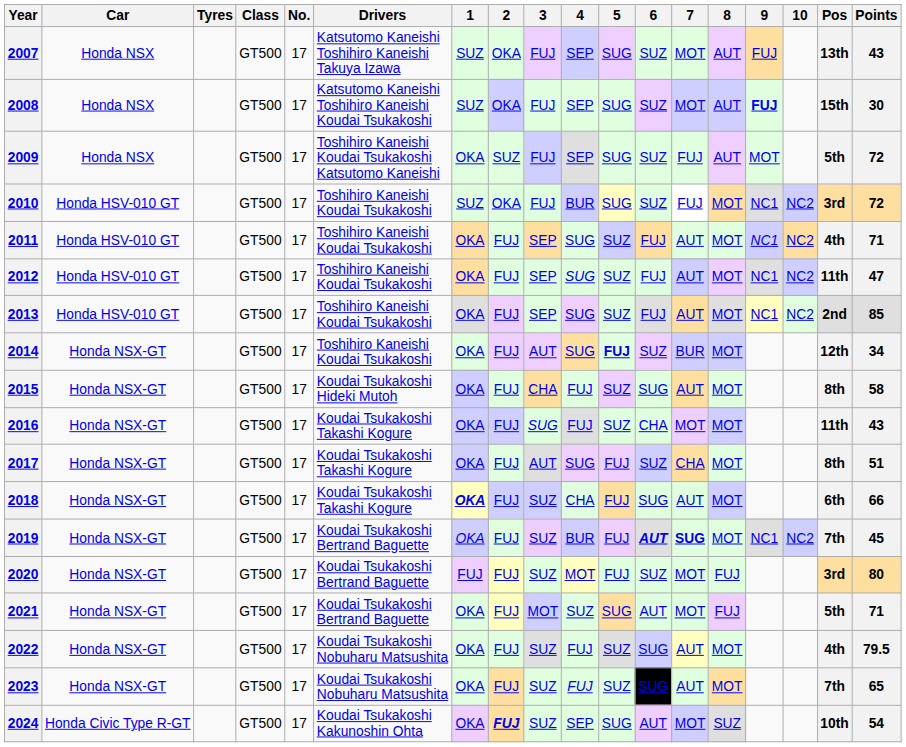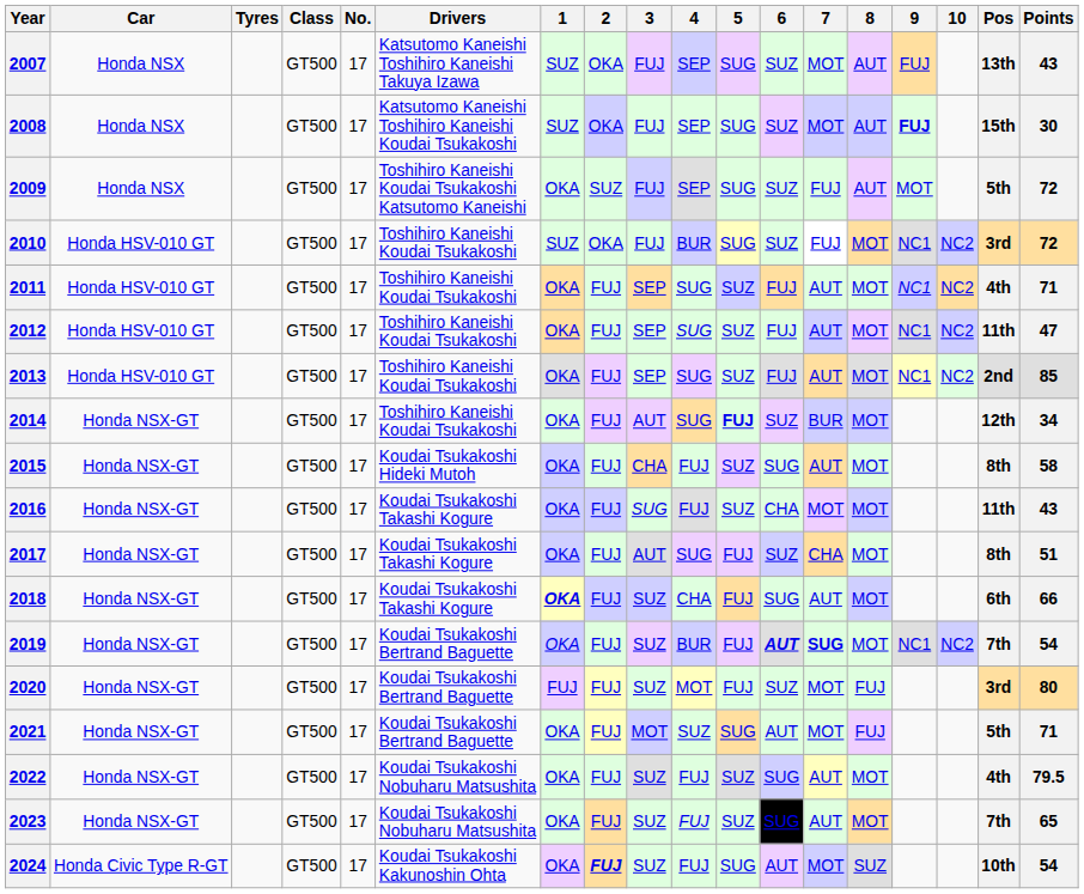 <table class="wikitable" style="text-align:center; font-size:90%">
 <tr>
 <th>Year</th>
 <th>Car</th>
 <th>Tyres</th>
 <th>Class</th>
 <th>No.</th>
 <th>Drivers</th>
 <th>1</th>
 <th>2</th>
 <th>3</th>
 <th>4</th>
 <th>5</th>
 <th>6</th>
 <th>7</th>
 <th>8</th>
 <th>9</th>
 <th>10</th>
 <th>Pos</th>
 <th>Points</th>
 </tr>
 <tr>
 <th><a href='#'>2007</a></th>
 <td><a href='#'>Honda NSX</a></td>
 <td></td>
 <td>GT500</td>
 <td>17</td>
 <td align="left"> <a href='#'>Katsutomo Kaneishi</a><br> <a href='#'>Toshihiro Kaneishi</a><br> <a href='#'>Takuya Izawa</a></td>
 <td style="background:#dfffdf;"><a href='#'>SUZ</a><br></td>
 <td style="background:#dfffdf;"><a href='#'>OKA</a><br></td>
 <td style="background:#efcfff;"><a href='#'>FUJ</a><br></td>
 <td style="background:#cfcfff;"><a href='#'>SEP</a><br></td>
 <td style="background:#efcfff;"><a href='#'>SUG</a><br></td>
 <td style="background:#dfffdf;"><a href='#'>SUZ</a><br></td>
 <td style="background:#dfffdf;"><a href='#'>MOT</a><br></td>
 <td style="background:#efcfff;"><a href='#'>AUT</a><br></td>
 <td style="background:#ffdf9f;"><a href='#'>FUJ</a><br></td>
 <td></td>
 <th>13th</th>
 <th>43</th>
 </tr>
 <tr>
 <th><a href='#'>2008</a></th>
 <td><a href='#'>Honda NSX</a></td>
 <td></td>
 <td>GT500</td>
 <td>17</td>
 <td align="left"> <a href='#'>Katsutomo Kaneishi</a><br> <a href='#'>Toshihiro Kaneishi</a><br> <a href='#'>Koudai Tsukakoshi</a></td>
 <td style="background:#dfffdf;"><a href='#'>SUZ</a><br></td>
 <td style="background:#cfcfff;"><a href='#'>OKA</a><br></td>
 <td style="background:#dfffdf;"><a href='#'>FUJ</a><br></td>
 <td style="background:#dfffdf;"><a href='#'>SEP</a><br></td>
 <td style="background:#dfffdf;"><a href='#'>SUG</a><br></td>
 <td style="background:#efcfff;"><a href='#'>SUZ</a><br></td>
 <td style="background:#cfcfff;"><a href='#'>MOT</a><br></td>
 <td style="background:#cfcfff;"><a href='#'>AUT</a><br></td>
 <td style="background:#dfffdf;"><a href='#'><strong>FUJ</strong></a><br></td>
 <td></td>
 <th>15th</th>
 <th>30</th>
 </tr>
 <tr>
 <th><a href='#'>2009</a></th>
 <td><a href='#'>Honda NSX</a></td>
 <td></td>
 <td>GT500</td>
 <td>17</td>
 <td align="left"> <a href='#'>Toshihiro Kaneishi</a><br> <a href='#'>Koudai Tsukakoshi</a><br> <a href='#'>Katsutomo Kaneishi</a></td>
 <td style="background:#dfffdf;"><a href='#'>OKA</a><br></td>
 <td style="background:#dfffdf;"><a href='#'>SUZ</a><br></td>
 <td style="background:#cfcfff;"><a href='#'>FUJ</a><br></td>
 <td style="background:#dfdfdf;"><a href='#'>SEP</a><br></td>
 <td style="background:#dfffdf;"><a href='#'>SUG</a><br></td>
 <td style="background:#dfffdf;"><a href='#'>SUZ</a><br></td>
 <td style="background:#dfffdf;"><a href='#'>FUJ</a><br></td>
 <td style="background:#efcfff;"><a href='#'>AUT</a><br></td>
 <td style="background:#dfffdf;"><a href='#'>MOT</a><br></td>
 <td></td>
 <th>5th</th>
 <th>72</th>
 </tr>
 <tr>
 <th><a href='#'>2010</a></th>
 <td><a href='#'>Honda HSV-010 GT</a></td>
 <td></td>
 <td>GT500</td>
 <td>17</td>
 <td align="left"> <a href='#'>Toshihiro Kaneishi</a><br> <a href='#'>Koudai Tsukakoshi</a></td>
 <td style="background:#dfffdf;"><a href='#'>SUZ</a><br></td>
 <td style="background:#dfffdf;"><a href='#'>OKA</a><br></td>
 <td style="background:#dfffdf;"><a href='#'>FUJ</a><br></td>
 <td style="background:#cfcfff;"><a href='#'>BUR</a><br></td>
 <td style="background:#ffffbf;"><a href='#'>SUG</a><br></td>
 <td style="background:#dfffdf;"><a href='#'>SUZ</a><br></td>
 <td style="background:#fff;"><a href='#'>FUJ</a><br></td>
 <td style="background:#ffdf9f;"><a href='#'>MOT</a><br></td>
 <td style="background:#dfdfdf;"><a href='#'>NC1</a><br></td>
 <td style="background:#cfcfff;"><a href='#'>NC2</a><br></td>
 <th style="background:#ffdf9f;">3rd</th>
 <th style="background:#ffdf9f;">72</th>
 </tr>
 <tr>
 <th><a href='#'>2011</a></th>
 <td><a href='#'>Honda HSV-010 GT</a></td>
 <td></td>
 <td>GT500</td>
 <td>17</td>
 <td align="left"> <a href='#'>Toshihiro Kaneishi</a><br> <a href='#'>Koudai Tsukakoshi</a></td>
 <td style="background:#ffdf9f;"><a href='#'>OKA</a><br></td>
 <td style="background:#dfffdf;"><a href='#'>FUJ</a><br></td>
 <td style="background:#ffdf9f;"><a href='#'>SEP</a><br></td>
 <td style="background:#dfffdf;"><a href='#'>SUG</a><br></td>
 <td style="background:#cfcfff;"><a href='#'>SUZ</a><br></td>
 <td style="background:#ffdf9f;"><a href='#'>FUJ</a><br></td>
 <td style="background:#dfffdf;"><a href='#'>AUT</a><br></td>
 <td style="background:#dfffdf;"><a href='#'>MOT</a><br></td>
 <td style="background:#cfcfff;"><a href='#'><em>NC1</em></a><br></td>
 <td style="background:#ffdf9f;"><a href='#'>NC2</a><br></td>
 <th>4th</th>
 <th>71</th>
 </tr>
 <tr>
 <th><a href='#'>2012</a></th>
 <td><a href='#'>Honda HSV-010 GT</a></td>
 <td></td>
 <td>GT500</td>
 <td>17</td>
 <td align="left"> <a href='#'>Toshihiro Kaneishi</a><br> <a href='#'>Koudai Tsukakoshi</a></td>
 <td style="background:#ffdf9f;"><a href='#'>OKA</a><br></td>
 <td style="background:#dfffdf;"><a href='#'>FUJ</a><br></td>
 <td style="background:#dfffdf;"><a href='#'>SEP</a><br></td>
 <td style="background:#dfffdf;"><a href='#'><em>SUG</em></a><br></td>
 <td style="background:#dfffdf;"><a href='#'>SUZ</a><br></td>
 <td style="background:#dfffdf;"><a href='#'>FUJ</a><br></td>
 <td style="background:#cfcfff;"><a href='#'>AUT</a><br></td>
 <td style="background:#efcfff;"><a href='#'>MOT</a><br></td>
 <td style="background:#dfdfdf;"><a href='#'>NC1</a><br></td>
 <td style="background:#cfcfff;"><a href='#'>NC2</a><br></td>
 <th>11th</th>
 <th>47</th>
 </tr>
 <tr>
 <th><a href='#'>2013</a></th>
 <td><a href='#'>Honda HSV-010 GT</a></td>
 <td></td>
 <td>GT500</td>
 <td>17</td>
 <td align="left"> <a href='#'>Toshihiro Kaneishi</a><br> <a href='#'>Koudai Tsukakoshi</a></td>
 <td style="background:#dfdfdf;"><a href='#'>OKA</a><br></td>
 <td style="background:#efcfff;"><a href='#'>FUJ</a><br></td>
 <td style="background:#dfffdf;"><a href='#'>SEP</a><br></td>
 <td style="background:#efcfff;"><a href='#'>SUG</a><br></td>
 <td style="background:#dfffdf;"><a href='#'>SUZ</a><br></td>
 <td style="background:#dfdfdf;"><a href='#'>FUJ</a><br></td>
 <td style="background:#ffdf9f;"><a href='#'>AUT</a><br></td>
 <td style="background:#dfdfdf;"><a href='#'>MOT</a><br></td>
 <td style="background:#ffffbf;"><a href='#'>NC1</a><br></td>
 <td style="background:#dfffdf;"><a href='#'>NC2</a><br></td>
 <th style="background:#dfdfdf;">2nd</th>
 <th style="background:#dfdfdf;">85</th>
 </tr>
 <tr>
 <th><a href='#'>2014</a></th>
 <td><a href='#'>Honda NSX-GT</a></td>
 <td></td>
 <td>GT500</td>
 <td>17</td>
 <td align="left"> <a href='#'>Toshihiro Kaneishi</a><br> <a href='#'>Koudai Tsukakoshi</a></td>
 <td style="background:#dfffdf;"><a href='#'>OKA</a><br></td>
 <td style="background:#efcfff;"><a href='#'>FUJ</a><br></td>
 <td style="background:#efcfff;"><a href='#'>AUT</a><br></td>
 <td style="background:#ffdf9f;"><a href='#'>SUG</a><br></td>
 <td style="background:#dfffdf;"><a href='#'><strong>FUJ</strong></a><br></td>
 <td style="background:#efcfff;"><a href='#'>SUZ</a><br></td>
 <td style="background:#cfcfff;"><a href='#'>BUR</a><br></td>
 <td style="background:#cfcfff;"><a href='#'>MOT</a><br></td>
 <td></td>
 <td></td>
 <th>12th</th>
 <th>34</th>
 </tr>
 <tr>
 <th><a href='#'>2015</a></th>
 <td><a href='#'>Honda NSX-GT</a></td>
 <td></td>
 <td>GT500</td>
 <td>17</td>
 <td align="left"> <a href='#'>Koudai Tsukakoshi</a><br> <a href='#'>Hideki Mutoh</a></td>
 <td style="background:#cfcfff;"><a href='#'>OKA</a><br></td>
 <td style="background:#dfffdf;"><a href='#'>FUJ</a><br></td>
 <td style="background:#ffdf9f;"><a href='#'>CHA</a><br></td>
 <td style="background:#dfffdf;"><a href='#'>FUJ</a><br></td>
 <td style="background:#efcfff;"><a href='#'>SUZ</a><br></td>
 <td style="background:#dfffdf;"><a href='#'>SUG</a><br></td>
 <td style="background:#ffdf9f;"><a href='#'>AUT</a><br></td>
 <td style="background:#dfffdf;"><a href='#'>MOT</a><br></td>
 <td></td>
 <td></td>
 <th>8th</th>
 <th>58</th>
 </tr>
 <tr>
 <th><a href='#'>2016</a></th>
 <td><a href='#'>Honda NSX-GT</a></td>
 <td></td>
 <td>GT500</td>
 <td>17</td>
 <td align="left"> <a href='#'>Koudai Tsukakoshi</a><br> <a href='#'>Takashi Kogure</a></td>
 <td style="background:#cfcfff;"><a href='#'>OKA</a><br></td>
 <td style="background:#cfcfff;"><a href='#'>FUJ</a><br></td>
 <td style="background:#dfffdf;"><a href='#'><em>SUG</em></a><br></td>
 <td style="background:#dfdfdf;"><a href='#'>FUJ</a><br></td>
 <td style="background:#dfffdf;"><a href='#'>SUZ</a><br></td>
 <td style="background:#dfffdf;"><a href='#'>CHA</a><br></td>
 <td style="background:#efcfff;"><a href='#'>MOT</a><br></td>
 <td style="background:#cfcfff;"><a href='#'>MOT</a><br></td>
 <td></td>
 <td></td>
 <th>11th</th>
 <th>43</th>
 </tr>
 <tr>
 <th><a href='#'>2017</a></th>
 <td><a href='#'>Honda NSX-GT</a></td>
 <td></td>
 <td>GT500</td>
 <td>17</td>
 <td align="left"> <a href='#'>Koudai Tsukakoshi</a><br> <a href='#'>Takashi Kogure</a></td>
 <td style="background:#cfcfff;"><a href='#'>OKA</a><br></td>
 <td style="background:#dfffdf;"><a href='#'>FUJ</a><br></td>
 <td style="background:#dfdfdf;"><a href='#'>AUT</a><br></td>
 <td style="background:#efcfff;"><a href='#'>SUG</a><br></td>
 <td style="background:#efcfff;"><a href='#'>FUJ</a><br></td>
 <td style="background:#cfcfff;"><a href='#'>SUZ</a><br></td>
 <td style="background:#ffdf9f;"><a href='#'>CHA</a><br></td>
 <td style="background:#dfffdf;"><a href='#'>MOT</a><br></td>
 <td></td>
 <td></td>
 <th>8th</th>
 <th>51</th>
 </tr>
 <tr>
 <th><a href='#'>2018</a></th>
 <td><a href='#'>Honda NSX-GT</a></td>
 <td></td>
 <td>GT500</td>
 <td>17</td>
 <td align="left"> <a href='#'>Koudai Tsukakoshi</a><br> <a href='#'>Takashi Kogure</a></td>
 <td style="background:#ffffbf;"><a href='#'><strong><em>OKA</em></strong></a><br></td>
 <td style="background:#cfcfff;"><a href='#'>FUJ</a><br></td>
 <td style="background:#cfcfff;"><a href='#'>SUZ</a><br></td>
 <td style="background:#dfffdf;"><a href='#'>CHA</a><br></td>
 <td style="background:#ffdf9f;"><a href='#'>FUJ</a><br></td>
 <td style="background:#dfffdf;"><a href='#'>SUG</a><br></td>
 <td style="background:#dfffdf;"><a href='#'>AUT</a><br></td>
 <td style="background:#cfcfff;"><a href='#'>MOT</a><br></td>
 <td></td>
 <td></td>
 <th>6th</th>
 <th>66</th>
 </tr>
 <tr>
 <th><a href='#'>2019</a></th>
 <td><a href='#'>Honda NSX-GT</a></td>
 <td></td>
 <td>GT500</td>
 <td>17</td>
 <td align="left"> <a href='#'>Koudai Tsukakoshi</a><br> <a href='#'>Bertrand Baguette</a></td>
 <td style="background:#cfcfff;"><a href='#'><em>OKA</em></a><br></td>
 <td style="background:#dfffdf;"><a href='#'>FUJ</a><br></td>
 <td style="background:#efcfff;"><a href='#'>SUZ</a><br></td>
 <td style="background:#cfcfff;"><a href='#'>BUR</a><br></td>
 <td style="background:#efcfff;"><a href='#'>FUJ</a><br></td>
 <td style="background:#dfdfdf;"><a href='#'><strong><em>AUT</em></strong></a><br></td>
 <td style="background:#dfffdf;"><a href='#'><strong>SUG</strong></a><br></td>
 <td style="background:#dfffdf;"><a href='#'>MOT</a><br></td>
 <td style="background:#dfdfdf;"><a href='#'>NC1</a><br></td>
 <td style="background:#cfcfff;"><a href='#'>NC2</a><br></td>
 <th>7th</th>
-<th>45</th>
+<th>54</th>
 </tr>
 <tr>
 <th><a href='#'>2020</a></th>
 <td><a href='#'>Honda NSX-GT</a></td>
 <td></td>
 <td>GT500</td>
 <td>17</td>
 <td align="left"> <a href='#'>Koudai Tsukakoshi</a><br> <a href='#'>Bertrand Baguette</a></td>
 <td style="background:#efcfff;"><a href='#'>FUJ</a><br></td>
 <td style="background:#ffffbf;"><a href='#'>FUJ</a><br></td>
 <td style="background:#dfffdf;"><a href='#'>SUZ</a><br></td>
 <td style="background:#ffffbf;"><a href='#'>MOT</a><br></td>
 <td style="background:#dfffdf;"><a href='#'>FUJ</a><br></td>
 <td style="background:#dfffdf;"><a href='#'>SUZ</a><br></td>
 <td style="background:#dfffdf;"><a href='#'>MOT</a><br></td>
 <td style="background:#dfffdf;"><a href='#'>FUJ</a><br></td>
 <td></td>
 <td></td>
 <th style="background:#ffdf9f;">3rd</th>
 <th style="background:#ffdf9f;">80</th>
 </tr>
 <tr>
 <th><a href='#'>2021</a></th>
 <td><a href='#'>Honda NSX-GT</a></td>
 <td></td>
 <td>GT500</td>
 <td>17</td>
 <td align="left"> <a href='#'>Koudai Tsukakoshi</a><br> <a href='#'>Bertrand Baguette</a></td>
 <td style="background:#dfffdf;"><a href='#'>OKA</a><br></td>
 <td style="background:#ffffbf;"><a href='#'>FUJ</a><br></td>
 <td style="background:#cfcfff;"><a href='#'>MOT</a><br></td>
 <td style="background:#dfffdf;"><a href='#'>SUZ</a><br></td>
 <td style="background:#ffdf9f;"><a href='#'>SUG</a><br></td>
 <td style="background:#dfffdf;"><a href='#'>AUT</a><br></td>
 <td style="background:#dfffdf;"><a href='#'>MOT</a><br></td>
 <td style="background:#efcfff;"><a href='#'>FUJ</a><br></td>
 <td></td>
 <td></td>
 <th>5th</th>
 <th>71</th>
 </tr>
 <tr>
 <th><a href='#'>2022</a></th>
 <td><a href='#'>Honda NSX-GT</a></td>
 <td></td>
 <td>GT500</td>
 <td>17</td>
 <td align="left"> <a href='#'>Koudai Tsukakoshi</a><br> <a href='#'>Nobuharu Matsushita</a></td>
 <td style="background:#dfffdf;"><a href='#'>OKA</a><br></td>
 <td style="background:#dfffdf;"><a href='#'>FUJ</a><br></td>
 <td style="background:#dfdfdf;"><a href='#'>SUZ</a><br></td>
 <td style="background:#dfffdf;"><a href='#'>FUJ</a><br></td>
 <td style="background:#dfdfdf;"><a href='#'>SUZ</a><br></td>
 <td style="background:#cfcfff;"><a href='#'>SUG</a><br></td>
 <td style="background:#ffffbf;"><a href='#'>AUT</a><br></td>
 <td style="background:#dfffdf;"><a href='#'>MOT</a><br></td>
 <td></td>
 <td></td>
 <th>4th</th>
 <th>79.5</th>
 </tr>
 <tr>
 <th><a href='#'>2023</a></th>
 <td><a href='#'>Honda NSX-GT</a></td>
 <td></td>
 <td>GT500</td>
 <td>17</td>
 <td align="left"> <a href='#'>Koudai Tsukakoshi</a><br> <a href='#'>Nobuharu Matsushita</a></td>
 <td style="background:#dfffdf;"><a href='#'>OKA</a><br></td>
 <td style="background:#ffdf9f;"><a href='#'>FUJ</a><br></td>
 <td style="background:#dfffdf;"><a href='#'>SUZ</a><br></td>
 <td style="background:#dfffdf;"><a href='#'><em>FUJ</em></a><br></td>
 <td style="background:#dfffdf;"><a href='#'>SUZ</a><br></td>
 <td style="background:#000000; color:white"><a href='#'>SUG</a><br></td>
 <td style="background:#dfffdf;"><a href='#'>AUT</a><br></td>
 <td style="background:#ffdf9f;"><a href='#'>MOT</a><br></td>
 <td></td>
 <td></td>
 <th>7th</th>
 <th>65</th>
 </tr>
 <tr>
 <th><a href='#'>2024</a></th>
 <td><a href='#'>Honda Civic Type R-GT</a></td>
 <td></td>
 <td>GT500</td>
 <td>17</td>
 <td align="left"> <a href='#'>Koudai Tsukakoshi</a><br> <a href='#'>Kakunoshin Ohta</a></td>
 <td style="background:#efcfff;"><a href='#'>OKA</a><br></td>
 <td style="background:#ffdf9f;"><a href='#'><strong><em>FUJ</em></strong></a><br></td>
 <td style="background:#dfffdf;"><a href='#'>SUZ</a><br></td>
-<td style="background:#dfffdf;"><a href='#'>SEP</a><br></td>
+<td style="background:#dfffdf;"><a href='#'>FUJ</a><br></td>
 <td style="background:#dfffdf;"><a href='#'>SUG</a><br></td>
 <td style="background:#efcfff;"><a href='#'>AUT</a><br></td>
 <td style="background:#cfcfff;"><a href='#'>MOT</a><br></td>
 <td style="background:#dfdfdf;"><a href='#'>SUZ</a><br></td>
 <td></td>
 <td></td>
 <th>10th</th>
 <th>54</th>
 </tr>
 </table>
